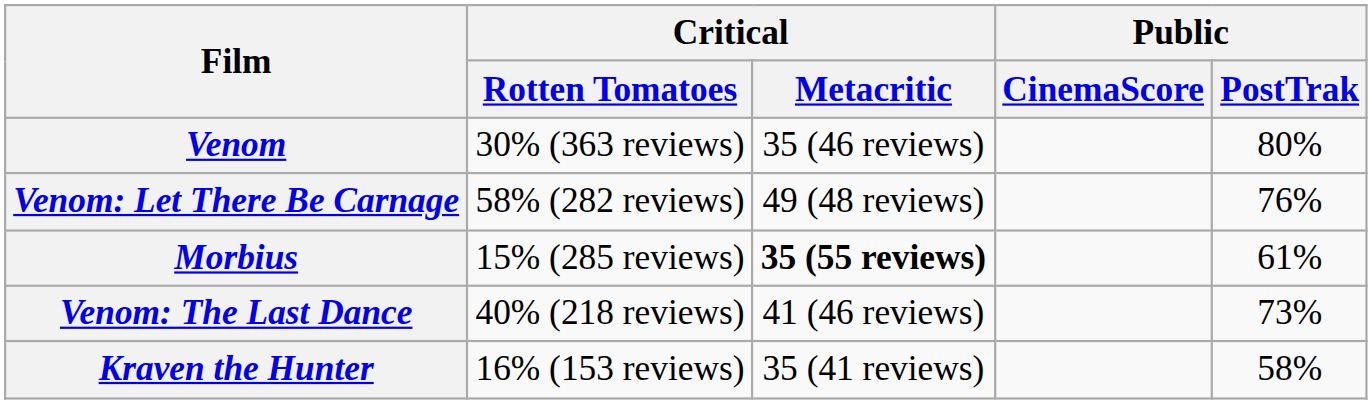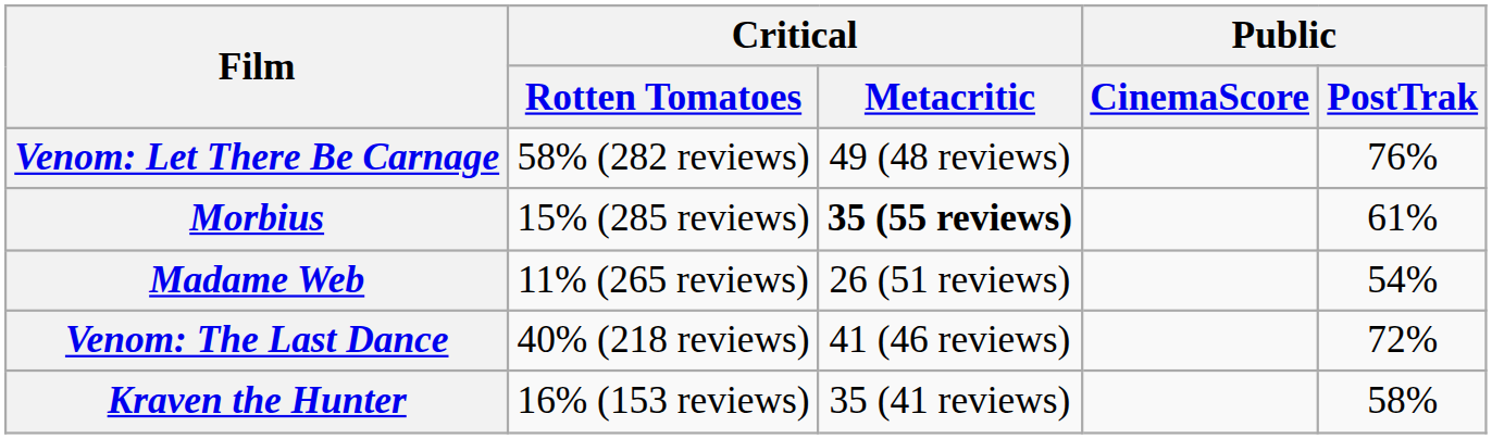 <table class="wikitable plainrowheaders sortable" style="text-align: center;">
 <tr>
 <th scope="col" rowspan="2">Film</th>
 <th scope="col" colspan="2">Critical</th>
 <th scope="col" colspan="2">Public</th>
 </tr>
 <tr>
 <th scope="col"><a href='#'>Rotten Tomatoes</a></th>
 <th scope="col"><a href='#'>Metacritic</a></th>
 <th scope="col"><a href='#'>CinemaScore</a></th>
 <th scope="col"><a href='#'>PostTrak</a></th>
-</tr>
-<tr>
-<th scope="row"><em><a href='#'>Venom</a></em></th>
-<td>30% (363 reviews)</td>
-<td>35 (46 reviews)</td>
-<td></td>
-<td>80%</td>
 </tr>
 <tr>
 <th scope="row"><em><a href='#'>Venom: Let There Be Carnage</a></em></th>
 <td>58% (282 reviews)</td>
 <td>49 (48 reviews)</td>
 <td></td>
 <td>76%</td>
 </tr>
 <tr>
 <th scope="row"><em><a href='#'>Morbius</a></em></th>
 <td>15% (285 reviews)</td>
 <td><strong>35 (55 reviews)</strong></td>
 <td></td>
 <td>61%</td>
 </tr>
 <tr>
+<th scope="row"><em><a href='#'>Madame Web</a></em></th>
+<td>11% (265 reviews)</td>
+<td>26 (51 reviews)</td>
+<td></td>
+<td>54%</td>
+</tr>
+<tr>
 <th scope="row"><em><a href='#'>Venom: The Last Dance</a></em></th>
 <td>40% (218 reviews)</td>
 <td>41 (46 reviews)</td>
 <td></td>
-<td>73%</td>
+<td>72%</td>
 </tr>
 <tr>
 <th scope="row"><em><a href='#'>Kraven the Hunter</a></em></th>
 <td>16% (153 reviews)</td>
 <td>35 (41 reviews)</td>
 <td></td>
 <td>58%</td>
 </tr>
 </table>
